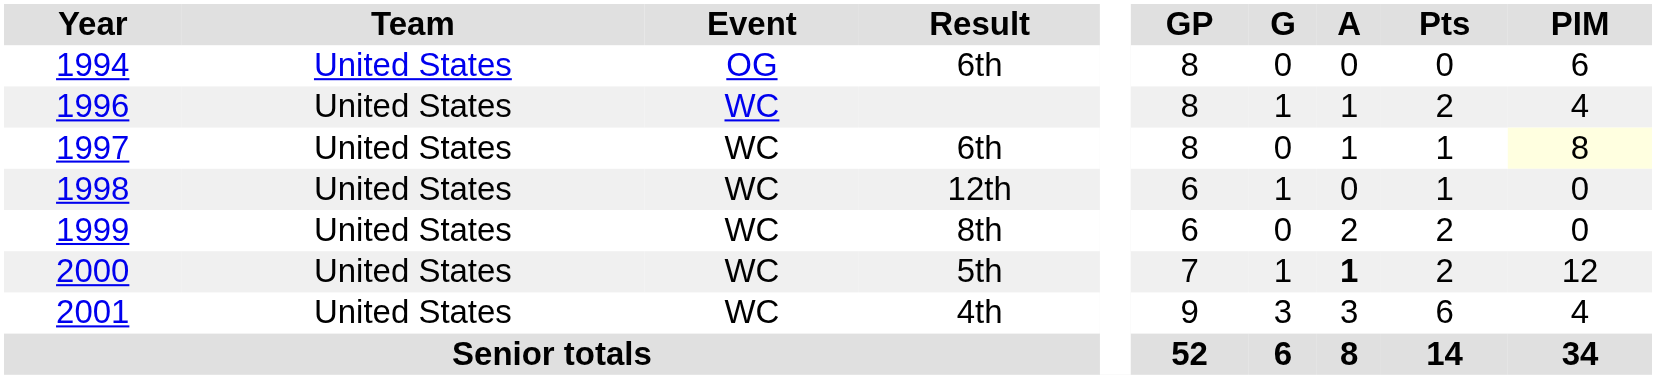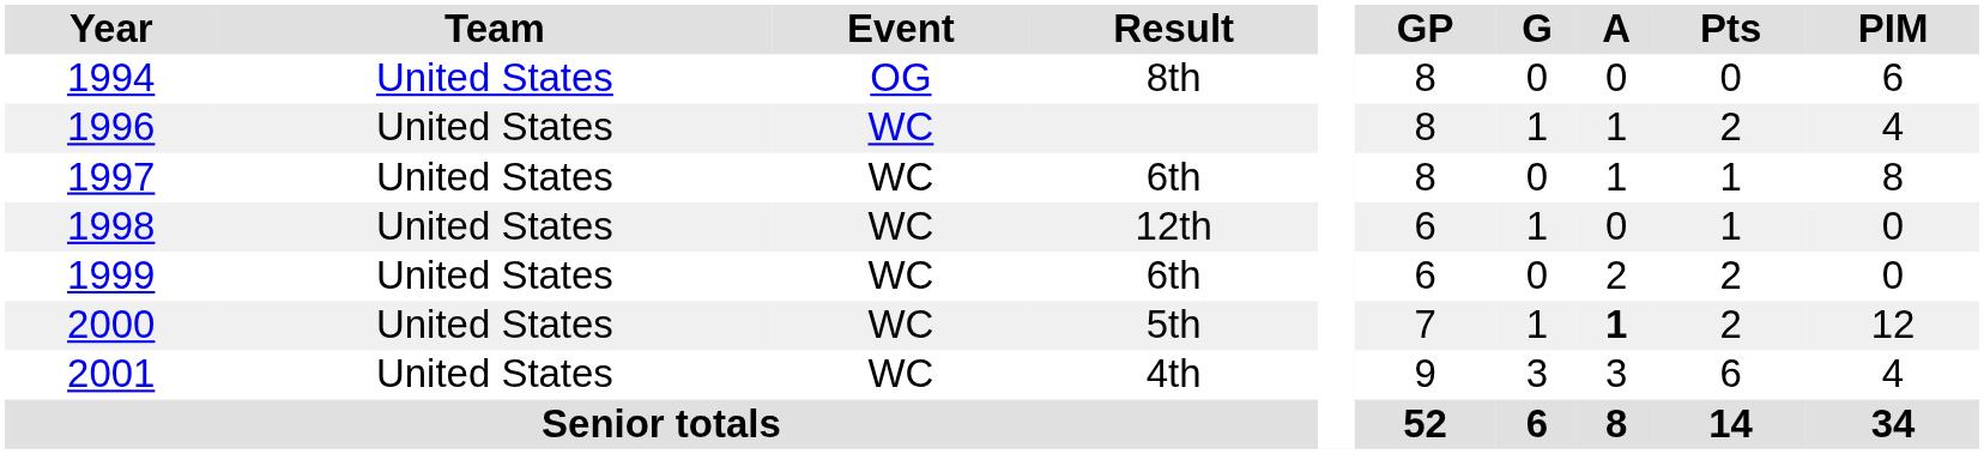 <table border="0" cellpadding="1" cellspacing="0" style="text-align:center; width:50em">
 <tr ALIGN="center" bgcolor="#e0e0e0">
 <th>Year</th>
 <th>Team</th>
 <th>Event</th>
 <th>Result</th>
 <th rowspan="99" bgcolor="#ffffff"> </th>
 <th>GP</th>
 <th>G</th>
 <th>A</th>
 <th>Pts</th>
 <th>PIM</th>
 </tr>
 <tr>
 <td><a href='#'>1994</a></td>
 <td><a href='#'>United States</a></td>
 <td><a href='#'>OG</a></td>
-<td>6th</td>
+<td>8th</td>
 <td>8</td>
 <td>0</td>
 <td>0</td>
 <td>0</td>
 <td>6</td>
 </tr>
 <tr bgcolor="#f0f0f0">
 <td><a href='#'>1996</a></td>
 <td>United States</td>
 <td><a href='#'>WC</a></td>
 <td></td>
 <td>8</td>
 <td>1</td>
 <td>1</td>
 <td>2</td>
 <td>4</td>
 </tr>
 <tr>
 <td><a href='#'>1997</a></td>
 <td>United States</td>
 <td>WC</td>
 <td>6th</td>
 <td>8</td>
 <td>0</td>
 <td>1</td>
 <td>1</td>
-<td style="background: lightyellow;">8</td>
+<td>8</td>
 </tr>
 <tr bgcolor="#f0f0f0">
 <td><a href='#'>1998</a></td>
 <td>United States</td>
 <td>WC</td>
 <td>12th</td>
 <td>6</td>
 <td>1</td>
 <td>0</td>
 <td>1</td>
 <td>0</td>
 </tr>
 <tr>
 <td><a href='#'>1999</a></td>
 <td>United States</td>
 <td>WC</td>
-<td>8th</td>
+<td>6th</td>
 <td>6</td>
 <td>0</td>
 <td>2</td>
 <td>2</td>
 <td>0</td>
 </tr>
 <tr bgcolor="#f0f0f0">
 <td><a href='#'>2000</a></td>
 <td>United States</td>
 <td>WC</td>
 <td>5th</td>
 <td>7</td>
 <td>1</td>
 <td><strong>1</strong></td>
 <td>2</td>
 <td>12</td>
 </tr>
 <tr>
 <td><a href='#'>2001</a></td>
 <td>United States</td>
 <td>WC</td>
 <td>4th</td>
 <td>9</td>
 <td>3</td>
 <td>3</td>
 <td>6</td>
 <td>4</td>
 </tr>
 <tr bgcolor="#e0e0e0">
 <th colspan="4">Senior totals</th>
 <th>52</th>
 <th>6</th>
 <th>8</th>
 <th>14</th>
 <th>34</th>
 </tr>
 </table>
